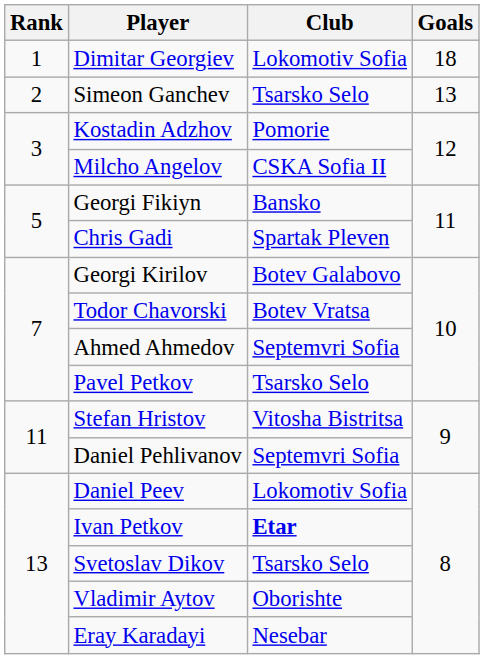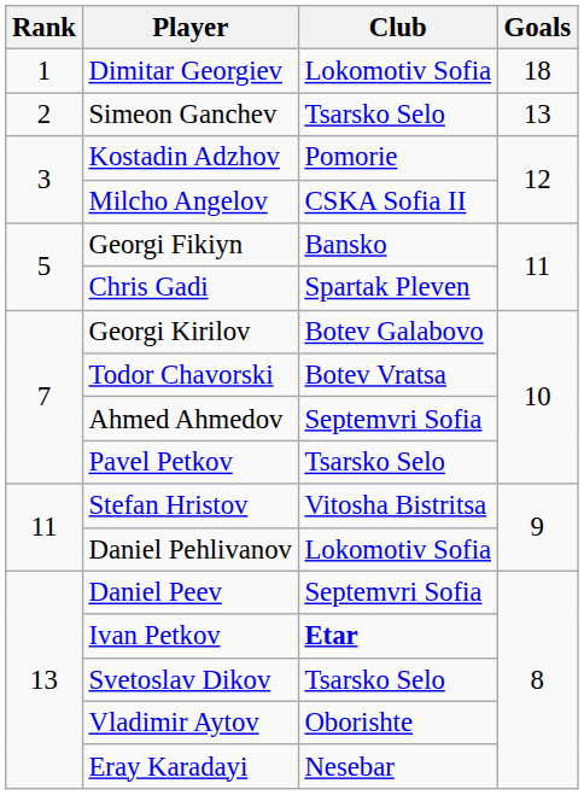 <table class="wikitable" style="text-align:center">
 <tr>
 <th>Rank</th>
 <th>Player</th>
 <th>Club</th>
 <th>Goals</th>
 </tr>
 <tr>
 <td>1</td>
 <td align="left"> <a href='#'>Dimitar Georgiev</a></td>
 <td align="left"><a href='#'>Lokomotiv Sofia</a></td>
 <td>18</td>
 </tr>
 <tr>
 <td>2</td>
 <td align="left"> Simeon Ganchev</td>
 <td align="left"><a href='#'>Tsarsko Selo</a></td>
 <td>13</td>
 </tr>
 <tr>
 <td rowspan="2">3</td>
 <td align="left"> <a href='#'>Kostadin Adzhov</a></td>
 <td align="left"><a href='#'>Pomorie</a></td>
 <td rowspan="2">12</td>
 </tr>
 <tr>
 <td align="left"> <a href='#'>Milcho Angelov</a></td>
 <td align="left"><a href='#'>CSKA Sofia II</a></td>
 </tr>
 <tr>
 <td rowspan="2">5</td>
 <td align="left"> Georgi Fikiyn</td>
 <td align="left"><a href='#'>Bansko</a></td>
 <td rowspan="2">11</td>
 </tr>
 <tr>
 <td align="left"> <a href='#'>Chris Gadi</a></td>
 <td align="left"><a href='#'>Spartak Pleven</a></td>
 </tr>
 <tr>
 <td rowspan="4">7</td>
 <td align="left"> Georgi Kirilov</td>
 <td align="left"><a href='#'>Botev Galabovo</a></td>
 <td rowspan="4">10</td>
 </tr>
 <tr>
 <td align="left"> <a href='#'>Todor Chavorski</a></td>
 <td align="left"><a href='#'>Botev Vratsa</a></td>
 </tr>
 <tr>
 <td align="left"> Ahmed Ahmedov</td>
 <td align="left"><a href='#'>Septemvri Sofia</a></td>
 </tr>
 <tr>
 <td align="left"> <a href='#'>Pavel Petkov</a></td>
 <td align="left"><a href='#'>Tsarsko Selo</a></td>
 </tr>
 <tr>
 <td rowspan="2">11</td>
 <td align="left"> <a href='#'>Stefan Hristov</a></td>
 <td align="left"><a href='#'>Vitosha Bistritsa</a></td>
 <td rowspan="2">9</td>
 </tr>
 <tr>
 <td align="left"> Daniel Pehlivanov</td>
-<td align="left"><a href='#'>Septemvri Sofia</a></td>
+<td align="left"><a href='#'>Lokomotiv Sofia</a></td>
 </tr>
 <tr>
 <td rowspan="5">13</td>
 <td align="left"> <a href='#'>Daniel Peev</a></td>
-<td align="left"><a href='#'>Lokomotiv Sofia</a></td>
+<td align="left"><a href='#'>Septemvri Sofia</a></td>
 <td rowspan="5">8</td>
 </tr>
 <tr>
 <td align="left"> <a href='#'>Ivan Petkov</a></td>
 <td align="left"><strong><a href='#'>Etar</a></strong></td>
 </tr>
 <tr>
 <td align="left"> <a href='#'>Svetoslav Dikov</a></td>
 <td align="left"><a href='#'>Tsarsko Selo</a></td>
 </tr>
 <tr>
 <td align="left"> <a href='#'>Vladimir Aytov</a></td>
 <td align="left"><a href='#'>Oborishte</a></td>
 </tr>
 <tr>
 <td align="left"> <a href='#'>Eray Karadayi</a></td>
 <td align="left"><a href='#'>Nesebar</a></td>
 </tr>
 </table>
